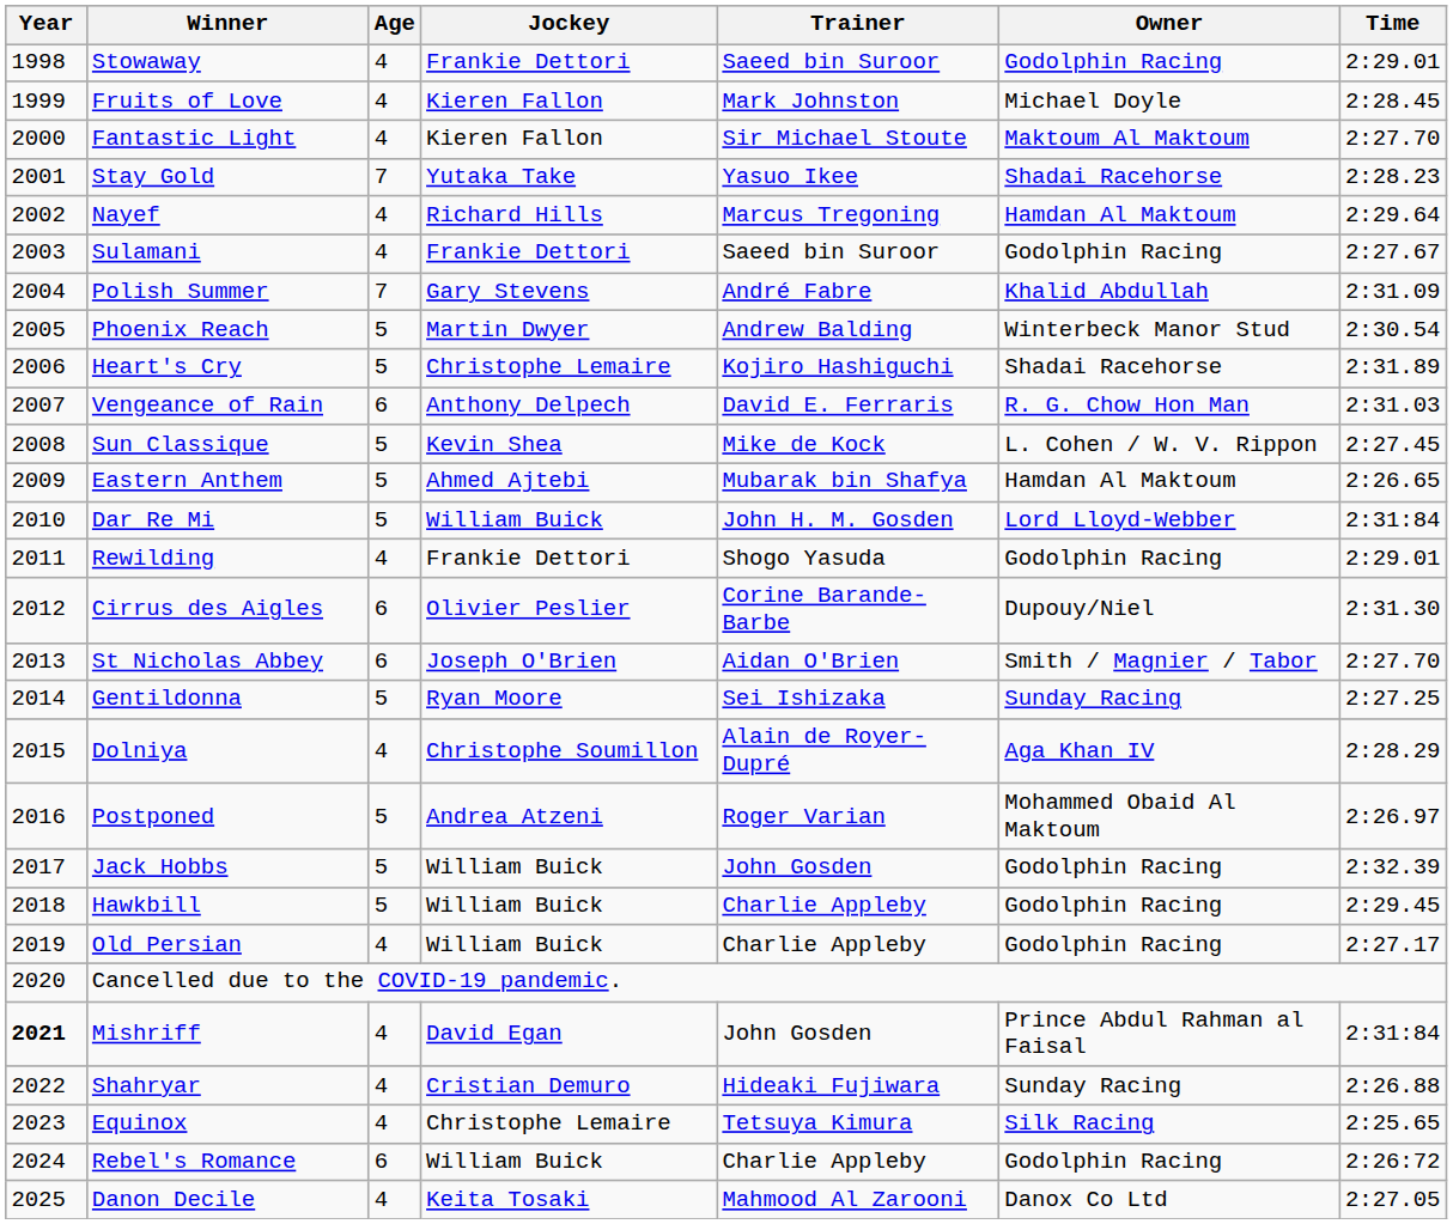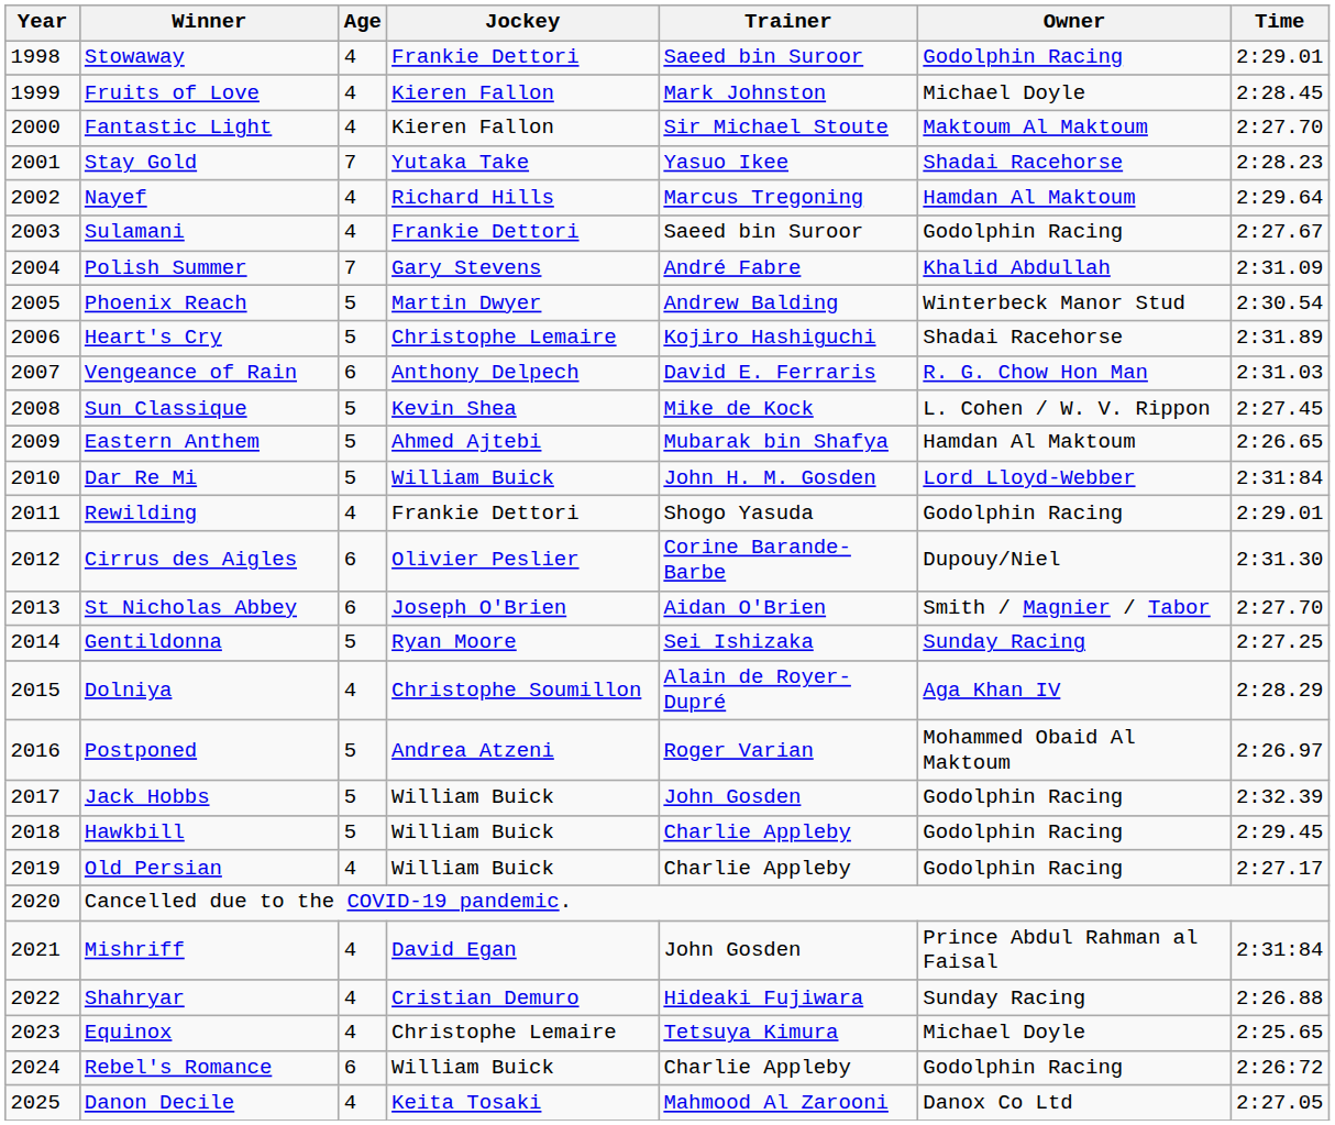 <table class="wikitable sortable" style="font-size:90%">
 <tr>
 <th width="36px">Year<br></th>
 <th width="140px">Winner<br></th>
 <th>Age<br></th>
 <th width="147px">Jockey<br></th>
 <th width="140px">Trainer<br></th>
 <th width="170px">Owner<br></th>
 <th>Time<br></th>
 </tr>
 <tr>
 <td>1998</td>
 <td><a href='#'>Stowaway</a></td>
 <td>4</td>
 <td><a href='#'>Frankie Dettori</a></td>
 <td><a href='#'>Saeed bin Suroor</a></td>
 <td><a href='#'>Godolphin Racing</a></td>
 <td>2:29.01</td>
 </tr>
 <tr>
 <td>1999</td>
 <td><a href='#'>Fruits of Love</a></td>
 <td>4</td>
 <td><a href='#'>Kieren Fallon</a></td>
 <td><a href='#'>Mark Johnston</a></td>
 <td>Michael Doyle</td>
 <td>2:28.45</td>
 </tr>
 <tr>
 <td>2000</td>
 <td><a href='#'>Fantastic Light</a></td>
 <td>4</td>
 <td>Kieren Fallon</td>
 <td><a href='#'>Sir Michael Stoute</a></td>
 <td><a href='#'>Maktoum Al Maktoum</a></td>
 <td>2:27.70</td>
 </tr>
 <tr>
 <td>2001</td>
 <td><a href='#'>Stay Gold</a></td>
 <td>7</td>
 <td><a href='#'>Yutaka Take</a></td>
 <td><a href='#'>Yasuo Ikee</a></td>
 <td><a href='#'>Shadai Racehorse</a></td>
 <td>2:28.23</td>
 </tr>
 <tr>
 <td>2002</td>
 <td><a href='#'>Nayef</a></td>
 <td>4</td>
 <td><a href='#'>Richard Hills</a></td>
 <td><a href='#'>Marcus Tregoning</a></td>
 <td><a href='#'>Hamdan Al Maktoum</a></td>
 <td>2:29.64</td>
 </tr>
 <tr>
 <td>2003</td>
 <td><a href='#'>Sulamani</a></td>
 <td>4</td>
 <td><a href='#'>Frankie Dettori</a></td>
 <td>Saeed bin Suroor</td>
 <td>Godolphin Racing</td>
 <td>2:27.67</td>
 </tr>
 <tr>
 <td>2004</td>
 <td><a href='#'>Polish Summer</a></td>
 <td>7</td>
 <td><a href='#'>Gary Stevens</a></td>
 <td><a href='#'>André Fabre</a></td>
 <td><a href='#'>Khalid Abdullah</a></td>
 <td>2:31.09</td>
 </tr>
 <tr>
 <td>2005</td>
 <td><a href='#'>Phoenix Reach</a></td>
 <td>5</td>
 <td><a href='#'>Martin Dwyer</a></td>
 <td><a href='#'>Andrew Balding</a></td>
 <td>Winterbeck Manor Stud</td>
 <td>2:30.54</td>
 </tr>
 <tr>
 <td>2006</td>
 <td><a href='#'>Heart's Cry</a></td>
 <td>5</td>
 <td><a href='#'>Christophe Lemaire</a></td>
 <td><a href='#'>Kojiro Hashiguchi</a></td>
 <td>Shadai Racehorse</td>
 <td>2:31.89</td>
 </tr>
 <tr>
 <td>2007</td>
 <td><a href='#'>Vengeance of Rain</a></td>
 <td>6</td>
 <td><a href='#'>Anthony Delpech</a></td>
 <td><a href='#'>David E. Ferraris</a></td>
 <td><a href='#'>R. G. Chow Hon Man</a></td>
 <td>2:31.03</td>
 </tr>
 <tr>
 <td>2008</td>
 <td><a href='#'>Sun Classique</a></td>
 <td>5</td>
 <td><a href='#'>Kevin Shea</a></td>
 <td><a href='#'>Mike de Kock</a></td>
 <td>L. Cohen / W. V. Rippon</td>
 <td>2:27.45</td>
 </tr>
 <tr>
 <td>2009</td>
 <td><a href='#'>Eastern Anthem</a></td>
 <td>5</td>
 <td><a href='#'>Ahmed Ajtebi</a></td>
 <td><a href='#'>Mubarak bin Shafya</a></td>
 <td>Hamdan Al Maktoum</td>
 <td>2:26.65</td>
 </tr>
 <tr>
 <td>2010</td>
 <td><a href='#'>Dar Re Mi</a></td>
 <td>5</td>
 <td><a href='#'>William Buick</a></td>
 <td><a href='#'>John H. M. Gosden</a></td>
 <td><a href='#'>Lord Lloyd-Webber</a></td>
 <td>2:31:84</td>
 </tr>
 <tr>
 <td>2011</td>
 <td><a href='#'>Rewilding</a></td>
 <td>4</td>
 <td>Frankie Dettori</td>
 <td>Shogo Yasuda</td>
 <td>Godolphin Racing</td>
 <td>2:29.01</td>
 </tr>
 <tr>
 <td>2012</td>
 <td><a href='#'>Cirrus des Aigles</a></td>
 <td>6</td>
 <td><a href='#'>Olivier Peslier</a></td>
 <td><a href='#'>Corine Barande-Barbe</a></td>
 <td>Dupouy/Niel</td>
 <td>2:31.30</td>
 </tr>
 <tr>
 <td>2013</td>
 <td><a href='#'>St Nicholas Abbey</a></td>
 <td>6</td>
 <td><a href='#'>Joseph O'Brien</a></td>
 <td><a href='#'>Aidan O'Brien</a></td>
 <td>Smith  / <a href='#'>Magnier</a> / <a href='#'>Tabor</a></td>
 <td>2:27.70</td>
 </tr>
 <tr>
 <td>2014</td>
 <td><a href='#'>Gentildonna</a></td>
 <td>5</td>
 <td><a href='#'>Ryan Moore</a></td>
 <td><a href='#'>Sei Ishizaka</a></td>
 <td><a href='#'>Sunday Racing</a></td>
 <td>2:27.25</td>
 </tr>
 <tr>
 <td>2015</td>
 <td><a href='#'>Dolniya</a></td>
 <td>4</td>
 <td><a href='#'>Christophe Soumillon</a></td>
 <td><a href='#'>Alain de Royer-Dupré</a></td>
 <td><a href='#'>Aga Khan IV</a></td>
 <td>2:28.29</td>
 </tr>
 <tr>
 <td>2016</td>
 <td><a href='#'>Postponed</a></td>
 <td>5</td>
 <td><a href='#'>Andrea Atzeni</a></td>
 <td><a href='#'>Roger Varian</a></td>
 <td>Mohammed Obaid Al Maktoum</td>
 <td>2:26.97</td>
 </tr>
 <tr>
 <td>2017</td>
 <td><a href='#'>Jack Hobbs</a></td>
 <td>5</td>
 <td>William Buick</td>
 <td><a href='#'>John Gosden</a></td>
 <td>Godolphin Racing</td>
 <td>2:32.39</td>
 </tr>
 <tr>
 <td>2018</td>
 <td><a href='#'>Hawkbill</a></td>
 <td>5</td>
 <td>William Buick</td>
 <td><a href='#'>Charlie Appleby</a></td>
 <td>Godolphin Racing</td>
 <td>2:29.45</td>
 </tr>
 <tr>
 <td>2019</td>
 <td><a href='#'>Old Persian</a></td>
 <td>4</td>
 <td>William Buick</td>
 <td>Charlie Appleby</td>
 <td>Godolphin Racing</td>
 <td>2:27.17</td>
 </tr>
 <tr>
 <td>2020</td>
 <td colspan=9>Cancelled due to the <a href='#'>COVID-19 pandemic</a>.</td>
 </tr>
 <tr>
-<td><strong>2021</strong></td>
+<td>2021</td>
 <td><a href='#'>Mishriff</a></td>
 <td>4</td>
 <td><a href='#'>David Egan</a></td>
 <td>John Gosden</td>
 <td>Prince Abdul Rahman al Faisal</td>
 <td>2:31:84</td>
 </tr>
 <tr>
 <td>2022</td>
 <td><a href='#'>Shahryar</a></td>
 <td>4</td>
 <td><a href='#'>Cristian Demuro</a></td>
 <td><a href='#'>Hideaki Fujiwara</a></td>
 <td>Sunday Racing</td>
 <td>2:26.88</td>
 </tr>
 <tr>
 <td>2023</td>
 <td><a href='#'>Equinox</a></td>
 <td>4</td>
 <td>Christophe Lemaire</td>
 <td><a href='#'>Tetsuya Kimura</a></td>
-<td><a href='#'>Silk Racing</a></td>
+<td>Michael Doyle</td>
 <td>2:25.65</td>
 </tr>
 <tr>
 <td>2024</td>
 <td><a href='#'>Rebel's Romance</a></td>
 <td>6</td>
 <td>William Buick</td>
 <td>Charlie Appleby</td>
 <td>Godolphin Racing</td>
 <td>2:26:72</td>
 </tr>
 <tr>
 <td>2025</td>
 <td><a href='#'>Danon Decile</a></td>
 <td>4</td>
 <td><a href='#'>Keita Tosaki</a></td>
 <td><a href='#'>Mahmood Al Zarooni</a></td>
 <td>Danox Co Ltd</td>
 <td>2:27.05</td>
 </tr>
 </table>
